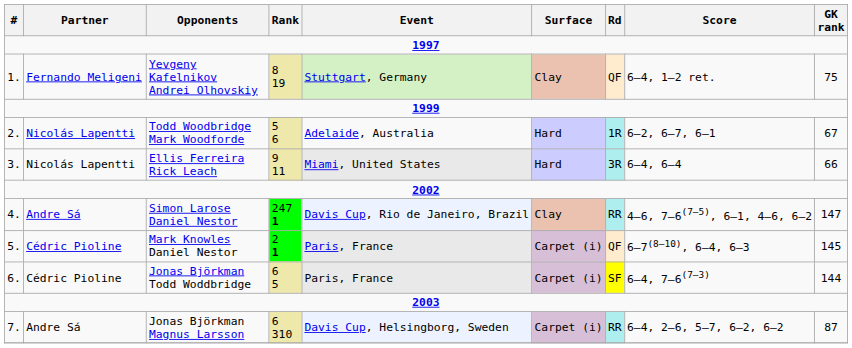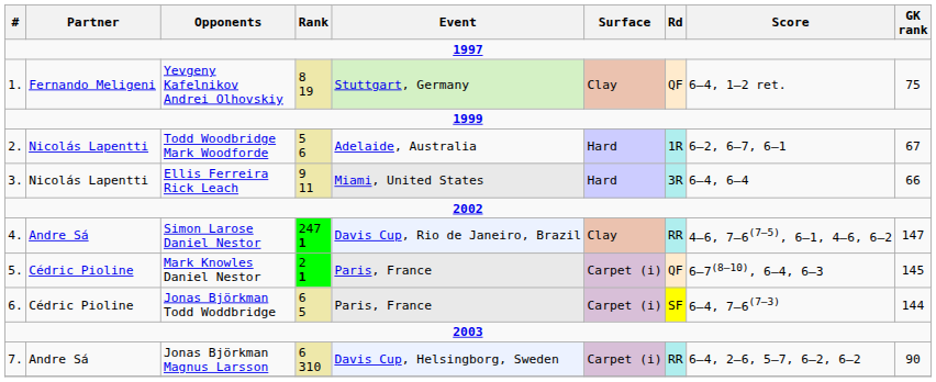 <table class="wikitable sortable">
 <tr>
 <th>#</th>
 <th width="135">Partner</th>
 <th width="135">Opponents</th>
 <th>Rank</th>
 <th>Event</th>
 <th>Surface</th>
 <th>Rd</th>
 <th class=unsortable>Score</th>
 <th>GK<br>rank</th>
 </tr>
 <tr>
 <td colspan=9 style=text-align:center><strong><a href='#'>1997</a></strong></td>
 </tr>
 <tr>
 <td>1.</td>
 <td> <a href='#'>Fernando Meligeni</a></td>
 <td> <a href='#'>Yevgeny Kafelnikov</a><br> <a href='#'>Andrei Olhovskiy</a></td>
 <td bgcolor="eee8aa">8<br>19</td>
 <td bgcolor="d4f1c5"><a href='#'>Stuttgart</a>, Germany</td>
 <td bgcolor="EBC2AF">Clay</td>
 <td bgcolor="ffebcd">QF</td>
 <td>6–4, 1–2 ret.</td>
 <td style="text-align:center">75</td>
 </tr>
 <tr>
 <td colspan=9 style=text-align:center><strong><a href='#'>1999</a></strong></td>
 </tr>
 <tr>
 <td>2.</td>
 <td> <a href='#'>Nicolás Lapentti</a></td>
 <td> <a href='#'>Todd Woodbridge</a><br> <a href='#'>Mark Woodforde</a></td>
 <td bgcolor="eee8aa">5<br>6</td>
 <td><a href='#'>Adelaide</a>, Australia</td>
 <td bgcolor="#ccf">Hard</td>
 <td bgcolor="afeeee">1R</td>
 <td>6–2, 6–7, 6–1</td>
 <td style="text-align:center">67</td>
 </tr>
 <tr>
 <td>3.</td>
 <td> Nicolás Lapentti</td>
 <td> <a href='#'>Ellis Ferreira</a><br> <a href='#'>Rick Leach</a></td>
 <td bgcolor="eee8aa">9<br>11</td>
 <td bgcolor="e9e9e9"><a href='#'>Miami</a>, United States</td>
 <td bgcolor="#ccf">Hard</td>
 <td bgcolor="afeeee">3R</td>
 <td>6–4, 6–4</td>
 <td style="text-align:center">66</td>
 </tr>
 <tr>
 <td colspan=9 style=text-align:center><strong><a href='#'>2002</a></strong></td>
 </tr>
 <tr>
 <td>4.</td>
 <td> <a href='#'>Andre Sá</a></td>
 <td> <a href='#'>Simon Larose</a><br> <a href='#'>Daniel Nestor</a></td>
 <td bgcolor="lime">247<br><strong>1</strong></td>
 <td bgcolor="#ecf2ff"><a href='#'>Davis Cup</a>, Rio de Janeiro, Brazil</td>
 <td bgcolor="EBC2AF">Clay</td>
 <td bgcolor="afeeee">RR</td>
 <td>4–6, 7–6<sup>(7–5)</sup>, 6–1, 4–6, 6–2</td>
 <td style="text-align:center">147</td>
 </tr>
 <tr>
 <td>5.</td>
 <td> <a href='#'>Cédric Pioline</a></td>
 <td> <a href='#'>Mark Knowles</a><br> Daniel Nestor</td>
 <td bgcolor="lime">2<br><strong>1</strong></td>
 <td bgcolor="e9e9e9"><a href='#'>Paris</a>, France</td>
 <td bgcolor="thistle">Carpet (i)</td>
 <td bgcolor="ffebcd">QF</td>
 <td>6–7<sup>(8–10)</sup>, 6–4, 6–3</td>
 <td style="text-align:center">145</td>
 </tr>
 <tr>
 <td>6.</td>
 <td> Cédric Pioline</td>
 <td> <a href='#'>Jonas Björkman</a><br> Todd Woddbridge</td>
 <td bgcolor="eee8aa">6<br>5</td>
 <td bgcolor="e9e9e9">Paris, France</td>
 <td bgcolor="thistle">Carpet (i)</td>
 <td bgcolor="yellow">SF</td>
 <td>6–4, 7–6<sup>(7–3)</sup></td>
 <td style="text-align:center">144</td>
 </tr>
 <tr>
 <td colspan=9 style=text-align:center><strong><a href='#'>2003</a></strong></td>
 </tr>
 <tr>
 <td>7.</td>
 <td> Andre Sá</td>
 <td> Jonas Björkman<br> <a href='#'>Magnus Larsson</a></td>
 <td bgcolor="eee8aa">6<br>310</td>
 <td bgcolor="#ecf2ff"><a href='#'>Davis Cup</a>, Helsingborg, Sweden</td>
 <td bgcolor="thistle">Carpet (i)</td>
 <td bgcolor="afeeee">RR</td>
 <td>6–4, 2–6, 5–7, 6–2, 6–2</td>
-<td style="text-align:center">87</td>
+<td style="text-align:center">90</td>
 </tr>
 <tr>
 </tr>
 </table>
